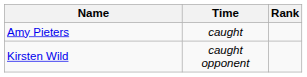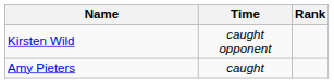 <table class="wikitable" style="text-align:center;">
 <tr>
 <th style="width:15em">Name</th>
 <th style="width:7em">Time</th>
 <th>Rank</th>
 </tr>
 <tr>
+<td align=left><a href='#'>Kirsten Wild</a></td>
+<td><em>caught opponent</em></td>
+<td></td>
+</tr>
+<tr>
 <td align=left><a href='#'>Amy Pieters</a></td>
 <td><em>caught</em></td>
 <td></td>
 </tr>
-<tr>
-<td align=left><a href='#'>Kirsten Wild</a></td>
-<td><em>caught opponent</em></td>
-<td></td>
-</tr>
 </table>
